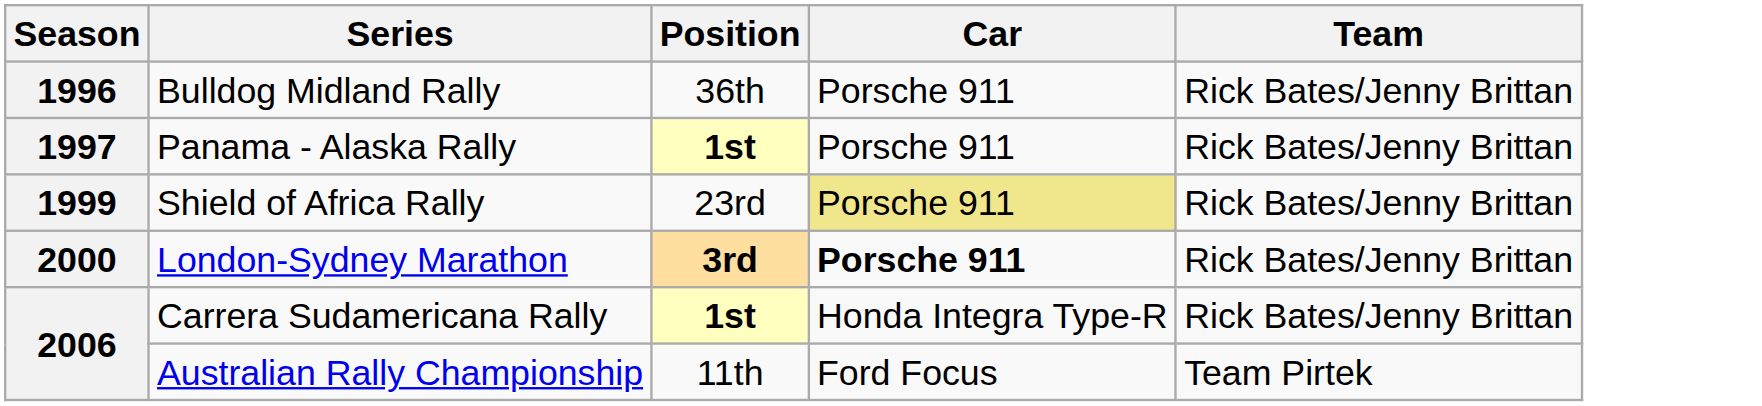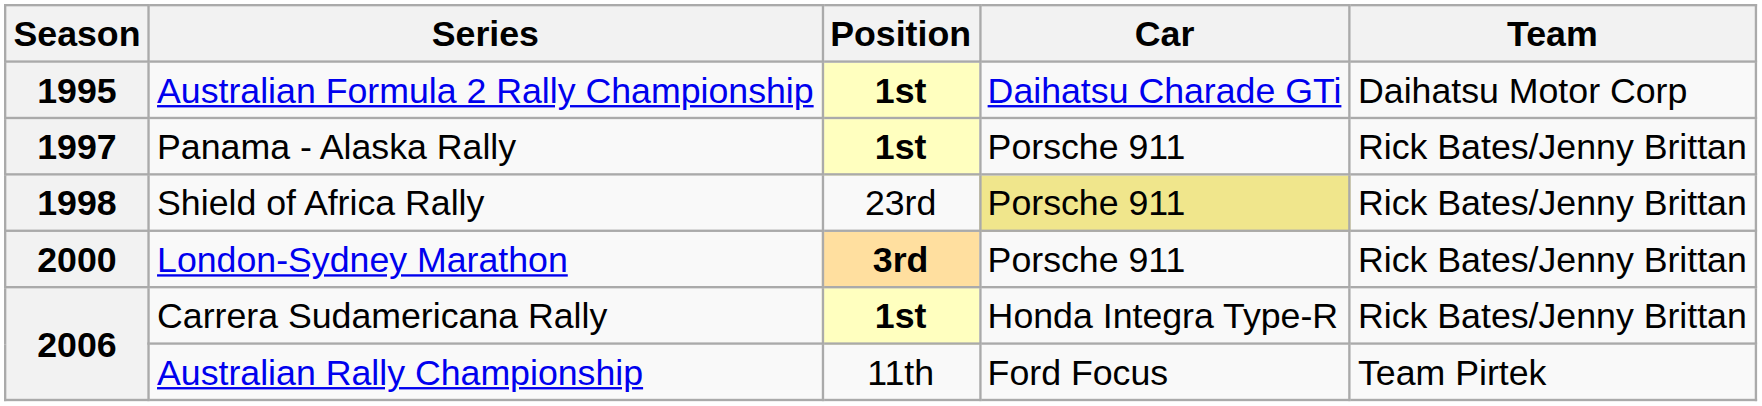 <table class="wikitable" style="font-size: 95%;">
 <tr>
 <th>Season</th>
 <th>Series</th>
 <th>Position</th>
 <th>Car</th>
 <th>Team</th>
 </tr>
 <tr>
-<th>1996</th>
-<td>Bulldog Midland Rally</td>
-<td align="center">36th</td>
-<td>Porsche 911</td>
-<td>Rick Bates/Jenny Brittan</td>
+<th>1995</th>
+<td><a href='#'>Australian Formula 2 Rally Championship</a></td>
+<td align="center" style="background:#ffffbf;"><strong>1st</strong></td>
+<td><a href='#'>Daihatsu Charade GTi</a></td>
+<td>Daihatsu Motor Corp</td>
 </tr>
 <tr>
 <th>1997</th>
 <td>Panama - Alaska Rally</td>
 <td align="center" style="background:#ffffbf;"><strong>1st</strong></td>
 <td>Porsche 911</td>
 <td>Rick Bates/Jenny Brittan</td>
 </tr>
 <tr>
-<th>1999</th>
+<th>1998</th>
 <td>Shield of Africa Rally</td>
 <td align="center">23rd</td>
 <td style="background: khaki;">Porsche 911</td>
 <td>Rick Bates/Jenny Brittan</td>
 </tr>
 <tr>
 <th>2000</th>
 <td><a href='#'>London-Sydney Marathon</a></td>
 <td align="center" style="background:#ffdf9f;"><strong>3rd</strong></td>
-<td><strong>Porsche 911</strong></td>
+<td>Porsche 911</td>
 <td>Rick Bates/Jenny Brittan</td>
 </tr>
 <tr>
 <th rowspan=2>2006</th>
 <td>Carrera Sudamericana Rally</td>
 <td align="center" style="background:#ffffbf;"><strong>1st</strong></td>
 <td>Honda Integra Type-R</td>
 <td>Rick Bates/Jenny Brittan</td>
 </tr>
 <tr>
 <td><a href='#'>Australian Rally Championship</a></td>
 <td align="center">11th</td>
 <td>Ford Focus</td>
 <td>Team Pirtek</td>
 </tr>
 </table>
